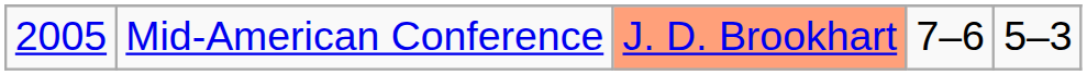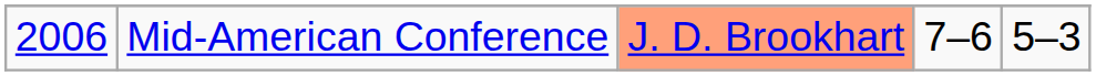 <table class="wikitable">
 <tr>
 </tr>
 <tr>
-<td><a href='#'>2005</a></td>
+<td><a href='#'>2006</a></td>
 <td><a href='#'>Mid-American Conference</a></td>
 <td style="background: lightsalmon;"><a href='#'>J. D. Brookhart</a></td>
 <td>7–6</td>
 <td>5–3</td>
 </tr>
 </table>
